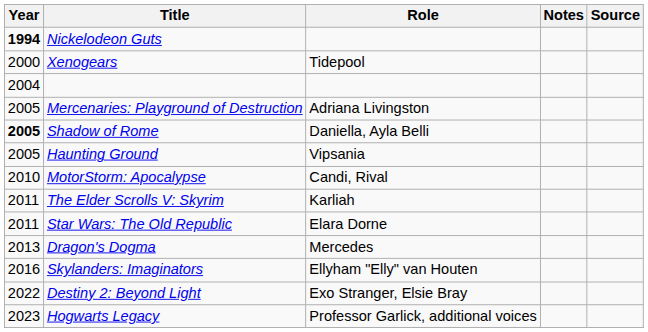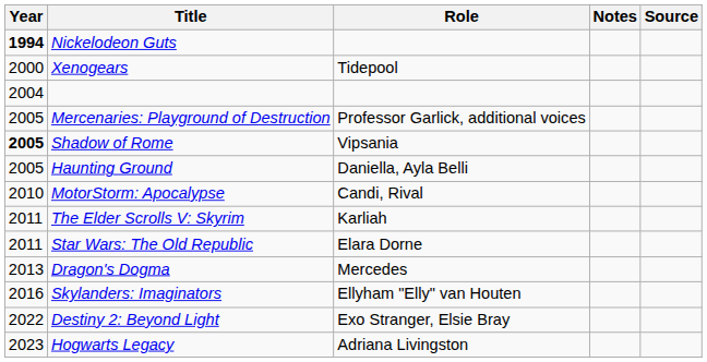 <table class="wikitable sortable mw-collapsible">
 <tr>
 <th>Year</th>
 <th>Title</th>
 <th>Role</th>
 <th>Notes</th>
 <th>Source</th>
 </tr>
 <tr>
 <td><strong>1994</strong></td>
 <td><em><a href='#'>Nickelodeon Guts</a></em></td>
 <td></td>
 <td></td>
 <td></td>
 </tr>
 <tr>
 <td>2000</td>
 <td><em><a href='#'>Xenogears</a></em></td>
 <td>Tidepool</td>
 <td></td>
 <td></td>
 </tr>
 <tr>
 <td>2004</td>
 <td><em></em></td>
 <td></td>
 <td></td>
 <td></td>
 </tr>
 <tr>
 <td>2005</td>
 <td><em><a href='#'>Mercenaries: Playground of Destruction</a></em></td>
-<td>Adriana Livingston</td>
+<td>Professor Garlick, additional voices</td>
 <td></td>
 <td></td>
 </tr>
 <tr>
 <td><strong>2005</strong></td>
 <td><em><a href='#'>Shadow of Rome</a></em></td>
-<td>Daniella, Ayla Belli</td>
+<td>Vipsania</td>
 <td></td>
 <td></td>
 </tr>
 <tr>
 <td>2005</td>
 <td><em><a href='#'>Haunting Ground</a></em></td>
-<td>Vipsania</td>
+<td>Daniella, Ayla Belli</td>
 <td></td>
 <td></td>
 </tr>
 <tr>
 <td>2010</td>
 <td><em><a href='#'>MotorStorm: Apocalypse</a></em></td>
 <td>Candi, Rival</td>
 <td></td>
 <td></td>
 </tr>
 <tr>
 <td>2011</td>
 <td><em><a href='#'>The Elder Scrolls V: Skyrim</a></em></td>
 <td>Karliah</td>
 <td></td>
 <td></td>
 </tr>
 <tr>
 <td>2011</td>
 <td><em><a href='#'>Star Wars: The Old Republic</a></em></td>
 <td>Elara Dorne</td>
 <td></td>
 <td></td>
 </tr>
 <tr>
 <td>2013</td>
 <td><em><a href='#'>Dragon's Dogma</a></em></td>
 <td>Mercedes</td>
 <td></td>
 <td></td>
 </tr>
 <tr>
 <td>2016</td>
 <td><em><a href='#'>Skylanders: Imaginators</a></em></td>
 <td>Ellyham "Elly" van Houten</td>
 <td></td>
 <td></td>
 </tr>
 <tr>
 <td>2022</td>
 <td><em><a href='#'>Destiny 2: Beyond Light</a></em></td>
 <td>Exo Stranger, Elsie Bray</td>
 <td></td>
 <td></td>
 </tr>
 <tr>
 <td>2023</td>
 <td><em><a href='#'>Hogwarts Legacy</a></em></td>
-<td>Professor Garlick, additional voices</td>
+<td>Adriana Livingston</td>
 <td></td>
 <td></td>
 </tr>
 </table>
